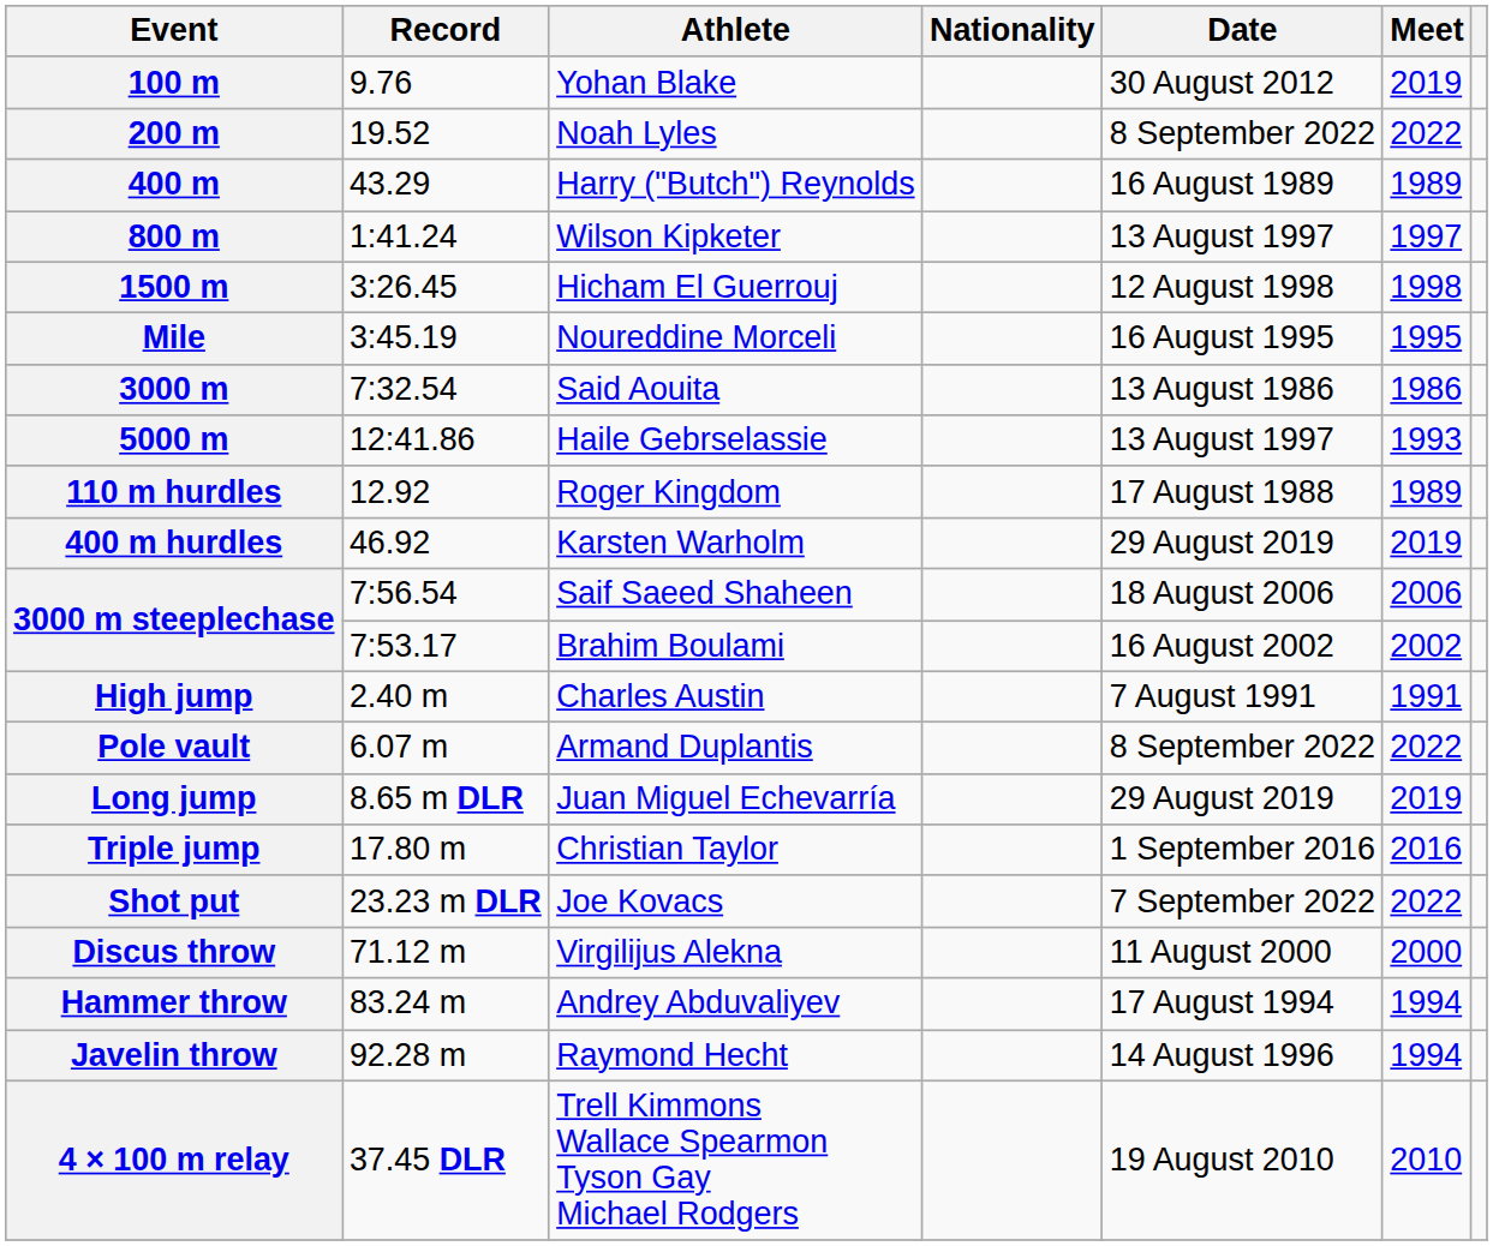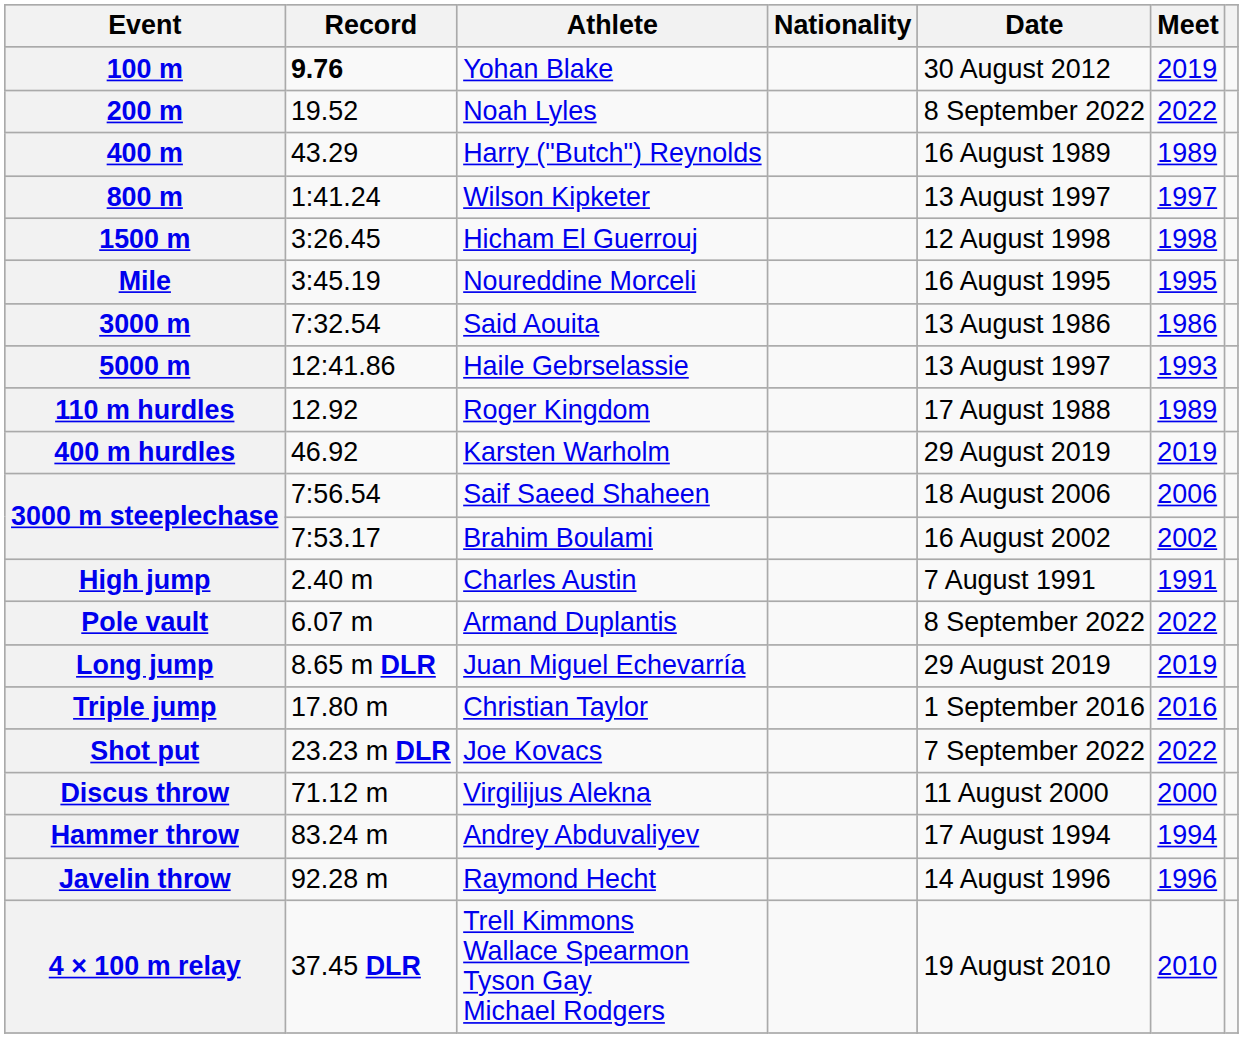 <table class="wikitable plainrowheaders sticky-header">
 <tr>
 <th scope="col">Event</th>
 <th scope="col">Record</th>
 <th scope="col">Athlete</th>
 <th scope="col">Nationality</th>
 <th scope="col">Date</th>
 <th scope="col">Meet</th>
 <th scope="col"></th>
 </tr>
 <tr>
 <th scope="row"><a href='#'>100 m</a></th>
-<td>9.76 </td>
+<td><strong>9.76 </strong></td>
 <td><a href='#'>Yohan Blake</a></td>
 <td></td>
 <td>30 August 2012</td>
 <td><a href='#'>2019</a></td>
 <td></td>
 </tr>
 <tr>
 <th scope="row"><a href='#'>200 m</a></th>
 <td>19.52 </td>
 <td><a href='#'>Noah Lyles</a></td>
 <td></td>
 <td>8 September 2022</td>
 <td><a href='#'>2022</a></td>
 <td></td>
 </tr>
 <tr>
 <th scope="row"><a href='#'>400 m</a></th>
 <td>43.29</td>
 <td><a href='#'>Harry ("Butch") Reynolds</a></td>
 <td></td>
 <td>16 August 1989</td>
 <td><a href='#'>1989</a></td>
 <td></td>
 </tr>
 <tr>
 <th scope="row"><a href='#'>800 m</a></th>
 <td>1:41.24</td>
 <td><a href='#'>Wilson Kipketer</a></td>
 <td></td>
 <td>13 August 1997</td>
 <td><a href='#'>1997</a></td>
 <td></td>
 </tr>
 <tr>
 <th scope="row"><a href='#'>1500 m</a></th>
 <td>3:26.45</td>
 <td><a href='#'>Hicham El Guerrouj</a></td>
 <td></td>
 <td>12 August 1998</td>
 <td><a href='#'>1998</a></td>
 <td></td>
 </tr>
 <tr>
 <th scope="row"><a href='#'>Mile</a></th>
 <td>3:45.19</td>
 <td><a href='#'>Noureddine Morceli</a></td>
 <td></td>
 <td>16 August 1995</td>
 <td><a href='#'>1995</a></td>
 <td></td>
 </tr>
 <tr>
 <th scope="row"><a href='#'>3000 m</a></th>
 <td>7:32.54</td>
 <td><a href='#'>Said Aouita</a></td>
 <td></td>
 <td>13 August 1986</td>
 <td><a href='#'>1986</a></td>
 <td></td>
 </tr>
 <tr>
 <th scope="row"><a href='#'>5000 m</a></th>
 <td>12:41.86</td>
 <td><a href='#'>Haile Gebrselassie</a></td>
 <td></td>
 <td>13 August 1997</td>
 <td><a href='#'>1993</a></td>
 <td></td>
 </tr>
 <tr>
 <th scope="row"><a href='#'>110 m hurdles</a></th>
 <td>12.92 </td>
 <td><a href='#'>Roger Kingdom</a></td>
 <td></td>
 <td>17 August 1988</td>
 <td><a href='#'>1989</a></td>
 <td></td>
 </tr>
 <tr>
 <th scope="row"><a href='#'>400 m hurdles</a></th>
 <td>46.92</td>
 <td><a href='#'>Karsten Warholm</a></td>
 <td></td>
 <td>29 August 2019</td>
 <td><a href='#'>2019</a></td>
 <td></td>
 </tr>
 <tr>
 <th scope="rowgroup" rowspan="2"><a href='#'>3000 m steeplechase</a></th>
 <td>7:56.54</td>
 <td><a href='#'>Saif Saeed Shaheen</a></td>
 <td></td>
 <td>18 August 2006</td>
 <td><a href='#'>2006</a></td>
 <td></td>
 </tr>
 <tr>
 <td>7:53.17 </td>
 <td><a href='#'>Brahim Boulami</a></td>
 <td></td>
 <td>16 August 2002</td>
 <td><a href='#'>2002</a></td>
 <td></td>
 </tr>
 <tr>
 <th scope="row"><a href='#'>High jump</a></th>
 <td>2.40 m</td>
 <td><a href='#'>Charles Austin</a></td>
 <td></td>
 <td>7 August 1991</td>
 <td><a href='#'>1991</a></td>
 <td></td>
 </tr>
 <tr>
 <th scope="row"><a href='#'>Pole vault</a></th>
 <td>6.07 m</td>
 <td><a href='#'>Armand Duplantis</a></td>
 <td></td>
 <td>8 September 2022</td>
 <td><a href='#'>2022</a></td>
 <td></td>
 </tr>
 <tr>
 <th scope="row"><a href='#'>Long jump</a></th>
 <td>8.65 m  <strong><a href='#'>DLR</a></strong></td>
 <td><a href='#'>Juan Miguel Echevarría</a></td>
 <td></td>
 <td>29 August 2019</td>
 <td><a href='#'>2019</a></td>
 <td></td>
 </tr>
 <tr>
 <th scope="row"><a href='#'>Triple jump</a></th>
 <td>17.80 m </td>
 <td><a href='#'>Christian Taylor</a></td>
 <td></td>
 <td>1 September 2016</td>
 <td><a href='#'>2016</a></td>
 <td></td>
 </tr>
 <tr>
 <th scope="row"><a href='#'>Shot put</a></th>
 <td>23.23 m <strong><a href='#'>DLR</a></strong></td>
 <td><a href='#'>Joe Kovacs</a></td>
 <td></td>
 <td>7 September 2022</td>
 <td><a href='#'>2022</a></td>
 <td></td>
 </tr>
 <tr>
 <th scope="row"><a href='#'>Discus throw</a></th>
 <td>71.12 m</td>
 <td><a href='#'>Virgilijus Alekna</a></td>
 <td></td>
 <td>11 August 2000</td>
 <td><a href='#'>2000</a></td>
 <td></td>
 </tr>
 <tr>
 <th scope="row"><a href='#'>Hammer throw</a></th>
 <td>83.24 m</td>
 <td><a href='#'>Andrey Abduvaliyev</a></td>
 <td></td>
 <td>17 August 1994</td>
 <td><a href='#'>1994</a></td>
 <td></td>
 </tr>
 <tr>
 <th scope="row"><a href='#'>Javelin throw</a></th>
 <td>92.28 m</td>
 <td><a href='#'>Raymond Hecht</a></td>
 <td></td>
 <td>14 August 1996</td>
-<td><a href='#'>1994</a></td>
+<td><a href='#'>1996</a></td>
 <td></td>
 </tr>
 <tr>
 <th scope="row"><a href='#'>4 × 100 m relay</a></th>
 <td>37.45 <strong><a href='#'>DLR</a></strong></td>
 <td><a href='#'>Trell Kimmons</a><br><a href='#'>Wallace Spearmon</a><br><a href='#'>Tyson Gay</a><br><a href='#'>Michael Rodgers</a></td>
 <td></td>
 <td>19 August 2010</td>
 <td><a href='#'>2010</a></td>
 <td></td>
 </tr>
 </table>
